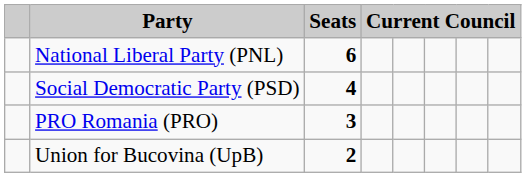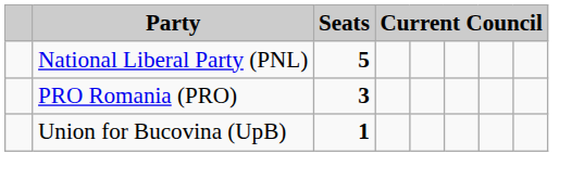 <table class="wikitable">
 <tr>
 <th style="background:#ccc">   </th>
 <th style="background:#ccc">Party</th>
 <th style="background:#ccc">Seats</th>
 <th style="background:#ccc" colspan="5">Current Council</th>
 </tr>
 <tr>
 <td>  </td>
 <td><a href='#'>National Liberal Party</a> (PNL)</td>
-<td style="text-align: right"><strong>6</strong></td>
+<td style="text-align: right"><strong>5</strong></td>
 <td>  </td>
 <td>  </td>
 <td>  </td>
 <td>  </td>
 <td>  </td>
-</tr>
-<tr>
-<td>  </td>
-<td><a href='#'>Social Democratic Party</a> (PSD)</td>
-<td style="text-align: right"><strong>4</strong></td>
-<td>  </td>
-<td>  </td>
-<td>  </td>
-<td>  </td>
-<td> </td>
 </tr>
 <tr>
 <td>  </td>
 <td><a href='#'>PRO Romania</a> (PRO)</td>
 <td style="text-align: right"><strong>3</strong></td>
 <td>  </td>
 <td>  </td>
 <td>  </td>
 <td> </td>
 <td> </td>
 </tr>
 <tr>
 <td>  </td>
 <td>Union for Bucovina (UpB)</td>
-<td style="text-align: right"><strong>2</strong></td>
+<td style="text-align: right"><strong>1</strong></td>
 <td>  </td>
 <td> </td>
 <td> </td>
 <td> </td>
 <td> </td>
 </tr>
 </table>
